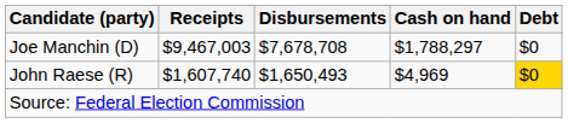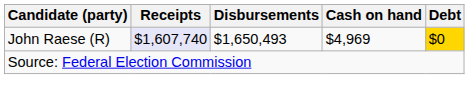 <table class="wikitable sortable">
 <tr>
 <th>Candidate (party)</th>
 <th>Receipts</th>
 <th>Disbursements</th>
 <th>Cash on hand</th>
 <th>Debt</th>
 </tr>
 <tr>
-<td>Joe Manchin (D)</td>
-<td>$9,467,003</td>
-<td>$7,678,708</td>
-<td>$1,788,297</td>
-<td>$0</td>
-</tr>
-<tr>
 <td>John Raese (R)</td>
-<td>$1,607,740</td>
+<td style="background: lavender;">$1,607,740</td>
 <td>$1,650,493</td>
 <td>$4,969</td>
 <td style="background: gold;">$0</td>
 </tr>
 <tr>
 <td colspan=5>Source: <a href='#'>Federal Election Commission</a></td>
 </tr>
 </table>
